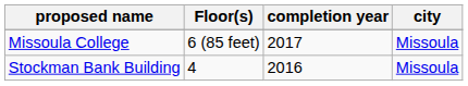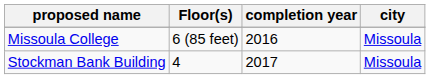 <table class="wikitable sortable">
 <tr>
 <th>proposed name</th>
 <th>Floor(s)</th>
 <th>completion year</th>
 <th>city</th>
 </tr>
 <tr>
 </tr>
 <tr>
 <td><a href='#'>Missoula College</a></td>
 <td>6 (85 feet)</td>
-<td>2017</td>
+<td>2016</td>
 <td><a href='#'>Missoula</a></td>
 </tr>
 <tr>
 <td><a href='#'>Stockman Bank Building</a></td>
 <td>4</td>
-<td>2016</td>
+<td>2017</td>
 <td><a href='#'>Missoula</a></td>
 </tr>
 </table>
